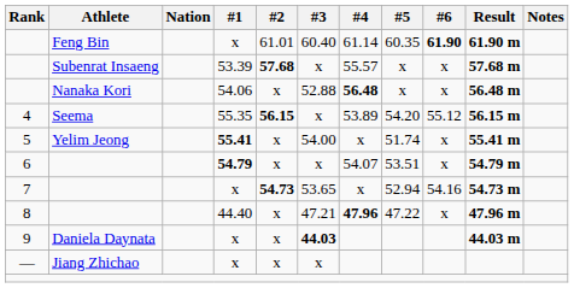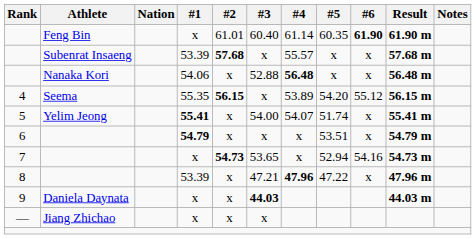 <table class="wikitable sortable" style="text-align:center;">
 <tr>
 <th scope="col" style="width: 10px;">Rank</th>
 <th scope="col">Athlete</th>
 <th scope="col">Nation</th>
 <th scope="col">#1</th>
 <th scope="col">#2</th>
 <th scope="col">#3</th>
 <th scope="col">#4</th>
 <th scope="col">#5</th>
 <th scope="col">#6</th>
 <th scope="col">Result</th>
 <th scope="col">Notes</th>
 </tr>
 <tr>
 <td></td>
 <td align="left"><a href='#'>Feng Bin</a></td>
 <td align="left"></td>
 <td>x</td>
 <td>61.01</td>
 <td>60.40</td>
 <td>61.14</td>
 <td>60.35</td>
 <td><strong>61.90</strong></td>
 <td><strong>61.90 m</strong></td>
 <td></td>
 </tr>
 <tr>
 <td></td>
 <td align="left"><a href='#'>Subenrat Insaeng</a></td>
 <td align="left"></td>
 <td>53.39</td>
 <td><strong>57.68</strong></td>
 <td>x</td>
 <td>55.57</td>
 <td>x</td>
 <td>x</td>
 <td><strong>57.68 m</strong></td>
 <td></td>
 </tr>
 <tr>
 <td></td>
 <td align="left"><a href='#'>Nanaka Kori</a></td>
 <td align="left"></td>
 <td>54.06</td>
 <td>x</td>
 <td>52.88</td>
 <td><strong>56.48</strong></td>
 <td>x</td>
 <td>x</td>
 <td><strong>56.48 m</strong></td>
 <td></td>
 </tr>
 <tr>
 <td>4</td>
 <td align="left"><a href='#'>Seema</a></td>
 <td align="left"></td>
 <td>55.35</td>
 <td><strong>56.15</strong></td>
 <td>x</td>
 <td>53.89</td>
 <td>54.20</td>
 <td>55.12</td>
 <td><strong>56.15 m</strong></td>
 <td></td>
 </tr>
 <tr>
 <td>5</td>
 <td align=left><a href='#'>Yelim Jeong</a></td>
 <td align=left></td>
 <td><strong>55.41</strong></td>
 <td>x</td>
 <td>54.00</td>
-<td>x</td>
+<td>54.07</td>
 <td>51.74</td>
 <td>x</td>
 <td><strong>55.41 m</strong></td>
 <td></td>
 </tr>
 <tr>
 <td>6</td>
 <td align="left"></td>
 <td align="left"></td>
 <td><strong>54.79</strong></td>
 <td>x</td>
 <td>x</td>
-<td>54.07</td>
+<td>x</td>
 <td>53.51</td>
 <td>x</td>
 <td><strong>54.79 m</strong></td>
 <td></td>
 </tr>
 <tr>
 <td>7</td>
 <td align="left"></td>
 <td align="left"></td>
 <td>x</td>
 <td><strong>54.73</strong></td>
 <td>53.65</td>
 <td>x</td>
 <td>52.94</td>
 <td>54.16</td>
 <td><strong>54.73 m</strong></td>
 <td></td>
 </tr>
 <tr>
 <td>8</td>
 <td align="left"></td>
 <td align="left"></td>
-<td>44.40</td>
+<td>53.39</td>
 <td>x</td>
 <td>47.21</td>
 <td><strong>47.96</strong></td>
 <td>47.22</td>
 <td>x</td>
 <td><strong>47.96 m</strong></td>
 <td></td>
 </tr>
 <tr>
 <td>9</td>
 <td align="left"><a href='#'>Daniela Daynata</a></td>
 <td align="left"></td>
 <td>x</td>
 <td>x</td>
 <td><strong>44.03</strong></td>
 <td></td>
 <td></td>
 <td></td>
 <td><strong>44.03 m</strong></td>
 <td></td>
 </tr>
 <tr>
 <td>—</td>
 <td align="left"><a href='#'>Jiang Zhichao</a></td>
 <td align="left"></td>
 <td>x</td>
 <td>x</td>
 <td>x</td>
 <td></td>
 <td></td>
 <td></td>
 <td><strong></strong></td>
 <td></td>
 </tr>
 <tr class="sortbottom">
 <td colspan="11"></td>
 </tr>
 </table>
